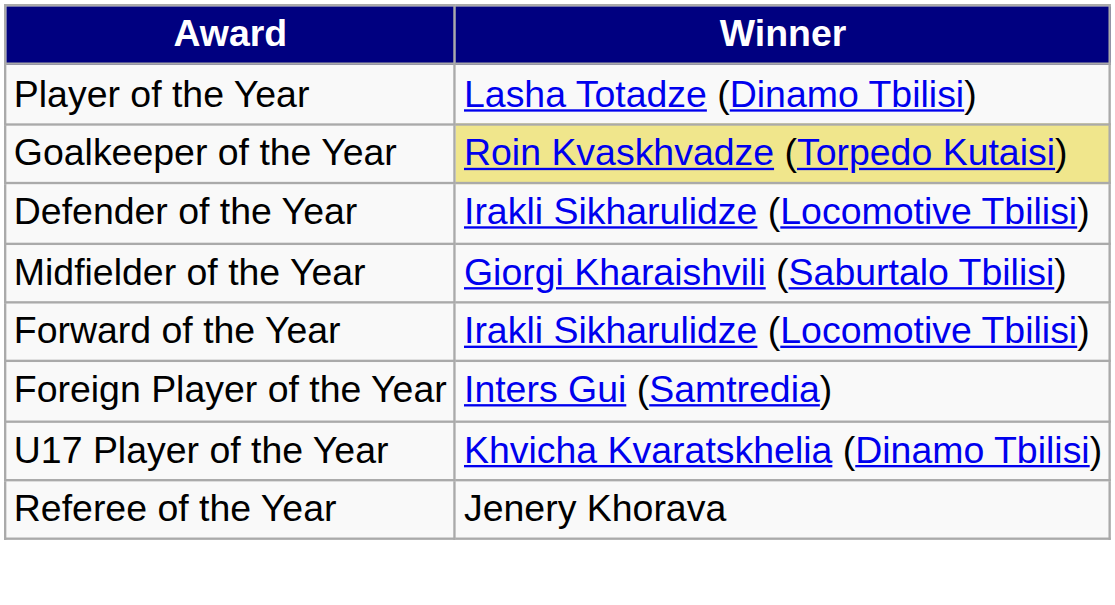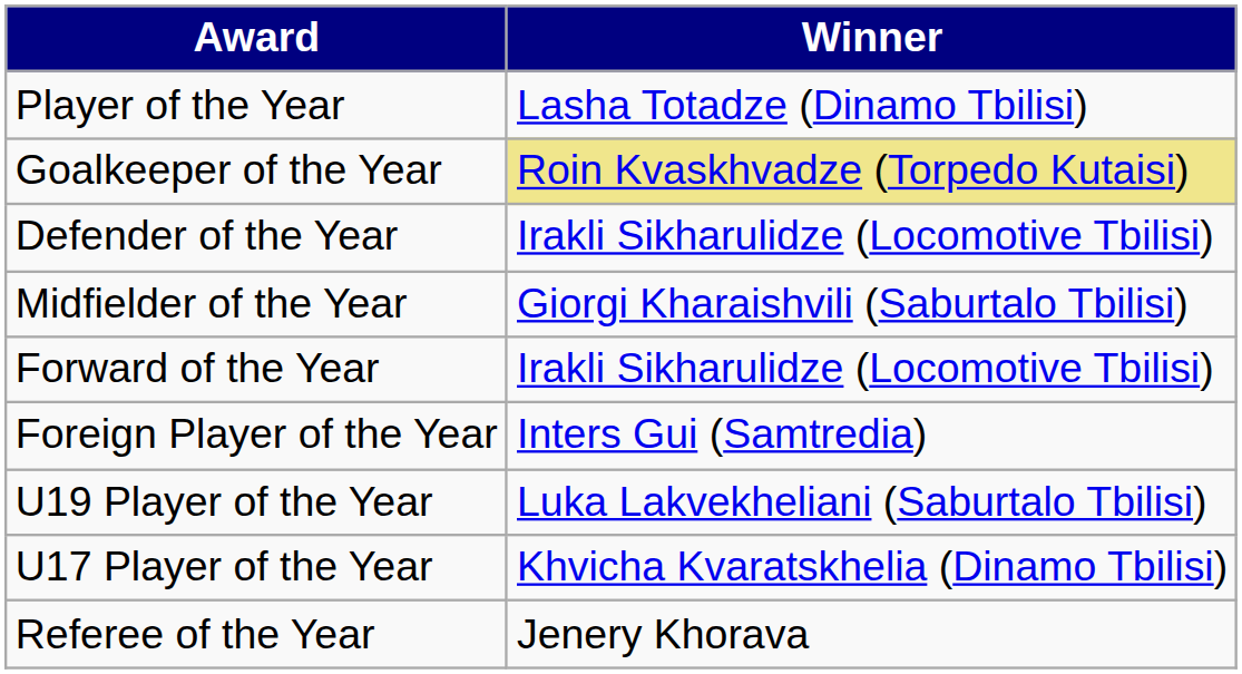 <table class="wikitable">
 <tr>
 <th style="background-color: navy; color: white;">Award</th>
 <th style="background-color: navy; color: white;">Winner</th>
 </tr>
 <tr>
 <td>Player of the Year</td>
 <td><a href='#'>Lasha Totadze</a> (<a href='#'>Dinamo Tbilisi</a>)</td>
 </tr>
 <tr>
 <td>Goalkeeper of the Year</td>
 <td style="background: khaki;"><a href='#'>Roin Kvaskhvadze</a> (<a href='#'>Torpedo Kutaisi</a>)</td>
 </tr>
 <tr>
 <td>Defender of the Year</td>
 <td><a href='#'>Irakli Sikharulidze</a> (<a href='#'>Locomotive Tbilisi</a>)</td>
 </tr>
 <tr>
 <td>Midfielder of the Year</td>
 <td><a href='#'>Giorgi Kharaishvili</a> (<a href='#'>Saburtalo Tbilisi</a>)</td>
 </tr>
 <tr>
 <td>Forward of the Year</td>
 <td><a href='#'>Irakli Sikharulidze</a> (<a href='#'>Locomotive Tbilisi</a>)</td>
 </tr>
 <tr>
 <td>Foreign Player of the Year</td>
 <td><a href='#'>Inters Gui</a> (<a href='#'>Samtredia</a>)</td>
 </tr>
 <tr>
+<td>U19 Player of the Year</td>
+<td><a href='#'>Luka Lakvekheliani</a> (<a href='#'>Saburtalo Tbilisi</a>)</td>
+</tr>
+<tr>
 <td>U17 Player of the Year</td>
 <td><a href='#'>Khvicha Kvaratskhelia</a> (<a href='#'>Dinamo Tbilisi</a>)</td>
 </tr>
 <tr>
 <td>Referee of the Year</td>
 <td>Jenery Khorava</td>
 </tr>
 </table>
